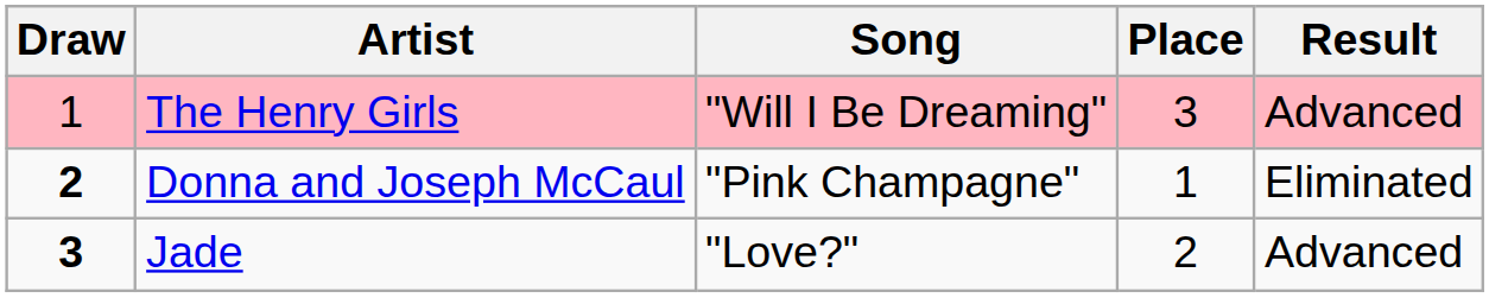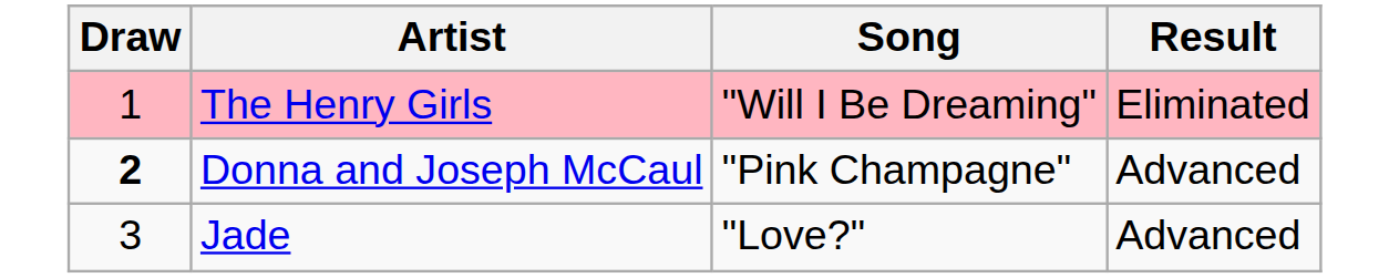 <table class="sortable wikitable" style="margin: 1em auto 1em auto; text-align:center">
 <tr bgcolor="#CCCCCC">
 <th>Draw</th>
 <th>Artist</th>
 <th>Song</th>
-<th>Place</th>
 <th>Result</th>
 </tr>
 <tr style="background:lightpink;">
 <td>1</td>
 <td align="left"><a href='#'>The Henry Girls</a></td>
 <td align="left">"Will I Be Dreaming"</td>
-<td>3</td>
-<td align="left">Advanced</td>
+<td align="left">Eliminated</td>
 </tr>
 <tr>
 <td><strong>2</strong></td>
 <td align="left"><a href='#'>Donna and Joseph McCaul</a></td>
 <td align="left">"Pink Champagne"</td>
-<td>1</td>
-<td align="left">Eliminated</td>
+<td align="left">Advanced</td>
 </tr>
 <tr>
-<td><strong>3</strong></td>
+<td>3</td>
 <td align="left"><a href='#'>Jade</a></td>
 <td align="left">"Love?"</td>
-<td>2</td>
 <td align="left">Advanced</td>
 </tr>
 </table>
